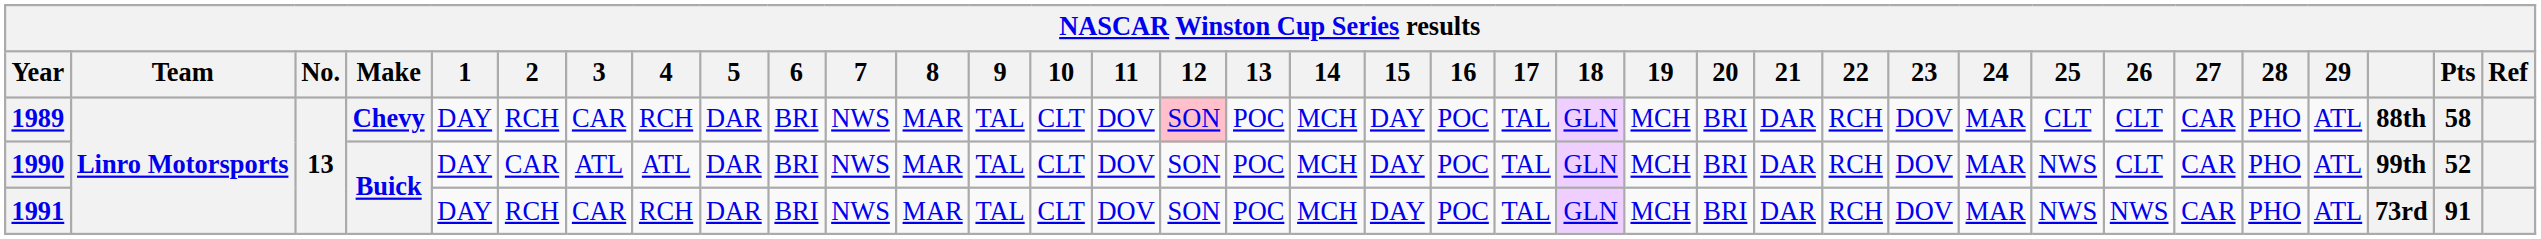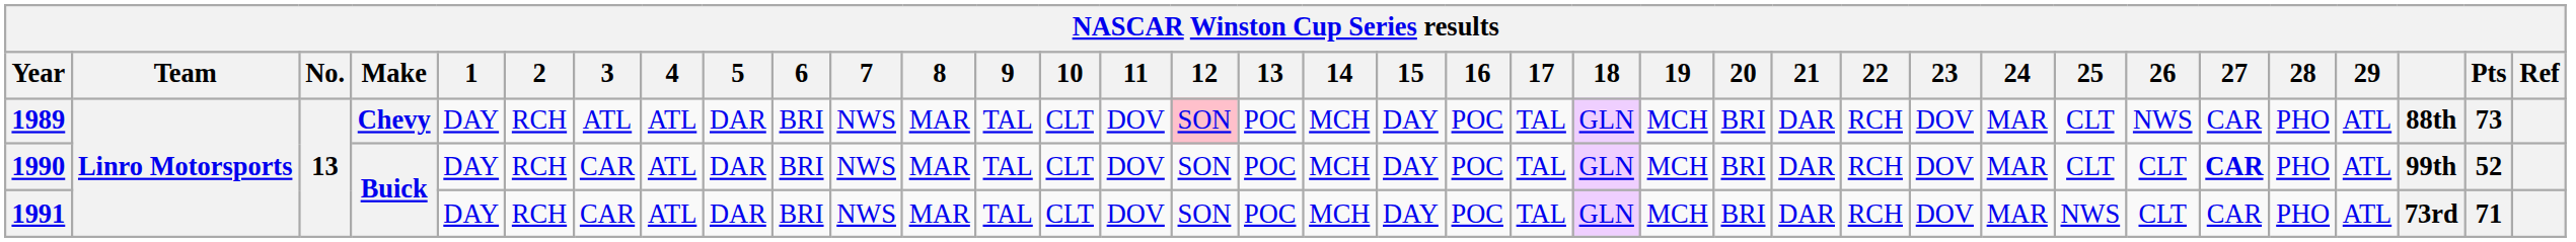 <table class="wikitable" style="text-align:center; font-size:75%">
 <tr>
 <th colspan=45><a href='#'>NASCAR</a> <a href='#'>Winston Cup Series</a> results</th>
 </tr>
 <tr>
 <th>Year</th>
 <th>Team</th>
 <th>No.</th>
 <th>Make</th>
 <th>1</th>
 <th>2</th>
 <th>3</th>
 <th>4</th>
 <th>5</th>
 <th>6</th>
 <th>7</th>
 <th>8</th>
 <th>9</th>
 <th>10</th>
 <th>11</th>
 <th>12</th>
 <th>13</th>
 <th>14</th>
 <th>15</th>
 <th>16</th>
 <th>17</th>
 <th>18</th>
 <th>19</th>
 <th>20</th>
 <th>21</th>
 <th>22</th>
 <th>23</th>
 <th>24</th>
 <th>25</th>
 <th>26</th>
 <th>27</th>
 <th>28</th>
 <th>29</th>
 <th></th>
 <th>Pts</th>
 <th>Ref</th>
 </tr>
 <tr>
 <th><a href='#'>1989</a></th>
 <th rowspan=3><a href='#'>Linro Motorsports</a></th>
 <th rowspan=3>13</th>
 <th><a href='#'>Chevy</a></th>
 <td><a href='#'>DAY</a></td>
 <td><a href='#'>RCH</a></td>
-<td><a href='#'>CAR</a></td>
-<td><a href='#'>RCH</a></td>
+<td><a href='#'>ATL</a></td>
+<td><a href='#'>ATL</a></td>
 <td><a href='#'>DAR</a></td>
 <td><a href='#'>BRI</a></td>
 <td><a href='#'>NWS</a></td>
 <td><a href='#'>MAR</a></td>
 <td><a href='#'>TAL</a></td>
 <td><a href='#'>CLT</a></td>
 <td><a href='#'>DOV</a></td>
 <td style="background: pink;"><a href='#'>SON</a></td>
 <td><a href='#'>POC</a></td>
 <td><a href='#'>MCH</a></td>
 <td><a href='#'>DAY</a></td>
 <td><a href='#'>POC</a></td>
 <td><a href='#'>TAL</a></td>
 <td style="background:#EFCFFF;"><a href='#'>GLN</a><br></td>
 <td><a href='#'>MCH</a></td>
 <td><a href='#'>BRI</a></td>
 <td><a href='#'>DAR</a></td>
 <td><a href='#'>RCH</a></td>
 <td><a href='#'>DOV</a></td>
 <td><a href='#'>MAR</a></td>
 <td><a href='#'>CLT</a></td>
-<td><a href='#'>CLT</a></td>
+<td><a href='#'>NWS</a></td>
 <td><a href='#'>CAR</a></td>
 <td><a href='#'>PHO</a></td>
 <td><a href='#'>ATL</a></td>
 <th>88th</th>
-<th>58</th>
+<th>73</th>
 <th></th>
 </tr>
 <tr>
 <th><a href='#'>1990</a></th>
 <th rowspan=2><a href='#'>Buick</a></th>
 <td><a href='#'>DAY</a></td>
+<td><a href='#'>RCH</a></td>
 <td><a href='#'>CAR</a></td>
 <td><a href='#'>ATL</a></td>
+<td><a href='#'>DAR</a></td>
+<td><a href='#'>BRI</a></td>
+<td><a href='#'>NWS</a></td>
+<td><a href='#'>MAR</a></td>
+<td><a href='#'>TAL</a></td>
+<td><a href='#'>CLT</a></td>
+<td><a href='#'>DOV</a></td>
+<td><a href='#'>SON</a></td>
+<td><a href='#'>POC</a></td>
+<td><a href='#'>MCH</a></td>
+<td><a href='#'>DAY</a></td>
+<td><a href='#'>POC</a></td>
+<td><a href='#'>TAL</a></td>
+<td style="background:#EFCFFF;"><a href='#'>GLN</a><br></td>
+<td><a href='#'>MCH</a></td>
+<td><a href='#'>BRI</a></td>
+<td><a href='#'>DAR</a></td>
+<td><a href='#'>RCH</a></td>
+<td><a href='#'>DOV</a></td>
+<td><a href='#'>MAR</a></td>
+<td><a href='#'>CLT</a></td>
+<td><a href='#'>CLT</a></td>
+<td><strong><a href='#'>CAR</a></strong></td>
+<td><a href='#'>PHO</a></td>
+<td><a href='#'>ATL</a></td>
+<th>99th</th>
+<th>52</th>
+<th></th>
+</tr>
+<tr>
+<th><a href='#'>1991</a></th>
+<td><a href='#'>DAY</a></td>
+<td><a href='#'>RCH</a></td>
+<td><a href='#'>CAR</a></td>
 <td><a href='#'>ATL</a></td>
 <td><a href='#'>DAR</a></td>
 <td><a href='#'>BRI</a></td>
 <td><a href='#'>NWS</a></td>
 <td><a href='#'>MAR</a></td>
 <td><a href='#'>TAL</a></td>
 <td><a href='#'>CLT</a></td>
 <td><a href='#'>DOV</a></td>
 <td><a href='#'>SON</a></td>
 <td><a href='#'>POC</a></td>
 <td><a href='#'>MCH</a></td>
 <td><a href='#'>DAY</a></td>
 <td><a href='#'>POC</a></td>
 <td><a href='#'>TAL</a></td>
 <td style="background:#EFCFFF;"><a href='#'>GLN</a><br></td>
 <td><a href='#'>MCH</a></td>
 <td><a href='#'>BRI</a></td>
 <td><a href='#'>DAR</a></td>
 <td><a href='#'>RCH</a></td>
 <td><a href='#'>DOV</a></td>
 <td><a href='#'>MAR</a></td>
 <td><a href='#'>NWS</a></td>
 <td><a href='#'>CLT</a></td>
 <td><a href='#'>CAR</a></td>
 <td><a href='#'>PHO</a></td>
 <td><a href='#'>ATL</a></td>
-<th>99th</th>
-<th>52</th>
-<th></th>
-</tr>
-<tr>
-<th><a href='#'>1991</a></th>
-<td><a href='#'>DAY</a></td>
-<td><a href='#'>RCH</a></td>
-<td><a href='#'>CAR</a></td>
-<td><a href='#'>RCH</a></td>
-<td><a href='#'>DAR</a></td>
-<td><a href='#'>BRI</a></td>
-<td><a href='#'>NWS</a></td>
-<td><a href='#'>MAR</a></td>
-<td><a href='#'>TAL</a></td>
-<td><a href='#'>CLT</a></td>
-<td><a href='#'>DOV</a></td>
-<td><a href='#'>SON</a></td>
-<td><a href='#'>POC</a></td>
-<td><a href='#'>MCH</a></td>
-<td><a href='#'>DAY</a></td>
-<td><a href='#'>POC</a></td>
-<td><a href='#'>TAL</a></td>
-<td style="background:#EFCFFF;"><a href='#'>GLN</a><br></td>
-<td><a href='#'>MCH</a></td>
-<td><a href='#'>BRI</a></td>
-<td><a href='#'>DAR</a></td>
-<td><a href='#'>RCH</a></td>
-<td><a href='#'>DOV</a></td>
-<td><a href='#'>MAR</a></td>
-<td><a href='#'>NWS</a></td>
-<td><a href='#'>NWS</a></td>
-<td><a href='#'>CAR</a></td>
-<td><a href='#'>PHO</a></td>
-<td><a href='#'>ATL</a></td>
 <th>73rd</th>
-<th>91</th>
+<th>71</th>
 <th></th>
 </tr>
 </table>
